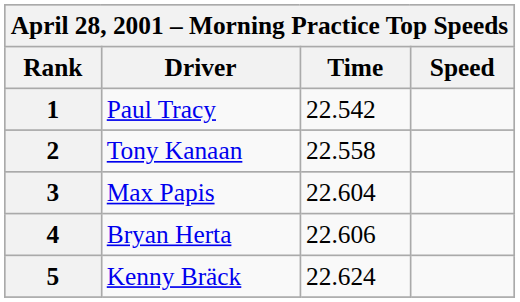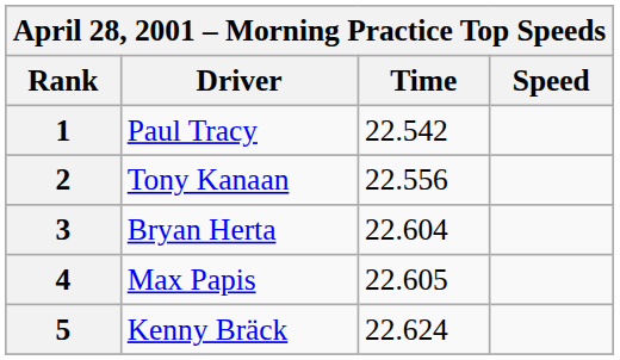 <table class="wikitable" style="font-size:95%;">
 <tr>
 <th colspan=5>April 28, 2001 – Morning Practice Top Speeds</th>
 </tr>
 <tr>
 <th>Rank</th>
 <th>Driver</th>
 <th>Time</th>
 <th>Speed</th>
 </tr>
 <tr>
 <th>1</th>
 <td> <a href='#'>Paul Tracy</a></td>
 <td>22.542</td>
 <td></td>
 </tr>
 <tr>
 <th>2</th>
 <td> <a href='#'>Tony Kanaan</a></td>
-<td>22.558</td>
+<td>22.556</td>
 <td></td>
 </tr>
 <tr>
 <th>3</th>
-<td> <a href='#'>Max Papis</a></td>
+<td> <a href='#'>Bryan Herta</a></td>
 <td>22.604</td>
 <td></td>
 </tr>
 <tr>
 <th>4</th>
-<td> <a href='#'>Bryan Herta</a></td>
-<td>22.606</td>
+<td> <a href='#'>Max Papis</a></td>
+<td>22.605</td>
 <td></td>
 </tr>
 <tr>
 <th>5</th>
 <td> <a href='#'>Kenny Bräck</a></td>
 <td>22.624</td>
 <td></td>
 </tr>
 </table>
